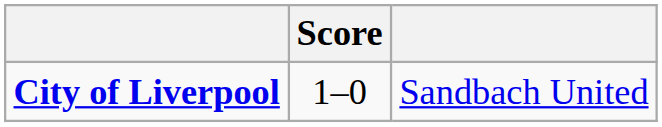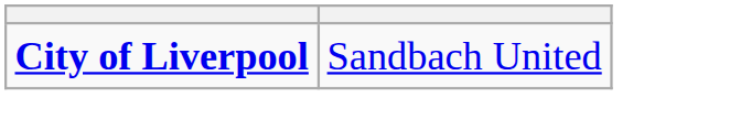 <table class="wikitable" style="text-align: center">
 <tr>
 <th></th>
-<th>Score</th>
 <th></th>
 </tr>
 <tr>
 <td><strong><a href='#'>City of Liverpool</a></strong></td>
-<td>1–0</td>
 <td><a href='#'>Sandbach United</a></td>
 </tr>
 </table>
